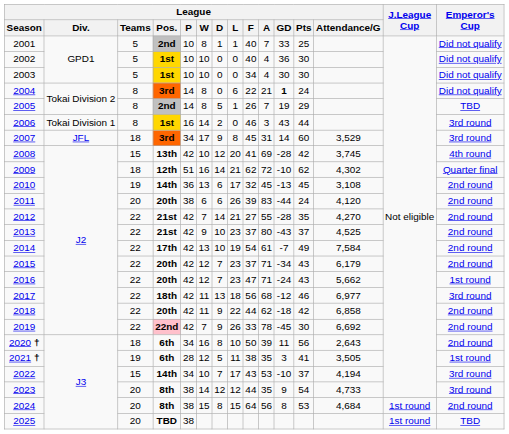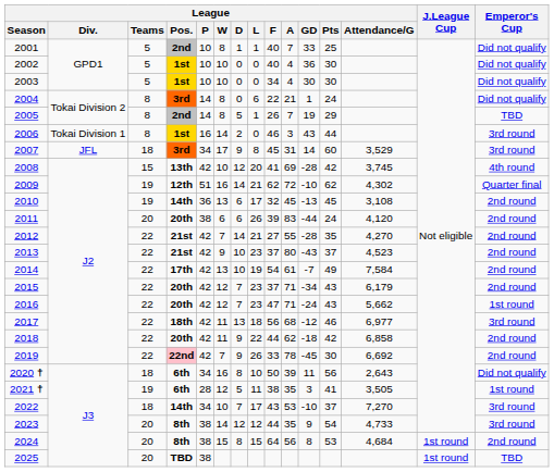 <table class="wikitable" style="text-align: center;">
 <tr>
 <th colspan="13">League</th>
 <th rowspan="2"><a href='#'>J.League<br>Cup</a></th>
 <th rowspan="2"><a href='#'>Emperor's<br>Cup</a></th>
 </tr>
 <tr>
 <th>Season</th>
 <th>Div.</th>
 <th>Teams</th>
 <th>Pos.</th>
 <th>P</th>
 <th>W</th>
 <th>D</th>
 <th>L</th>
 <th>F</th>
 <th>A</th>
 <th>GD</th>
 <th>Pts</th>
 <th>Attendance/G</th>
 </tr>
 <tr>
 <td>2001</td>
 <td rowspan="3">GPD1</td>
 <td>5</td>
 <td bgcolor="silver"><strong>2nd</strong></td>
 <td>10</td>
 <td>8</td>
 <td>1</td>
 <td>1</td>
 <td>40</td>
 <td>7</td>
 <td>33</td>
 <td>25</td>
 <td></td>
 <td rowspan="23">Not eligible</td>
 <td><a href='#'>Did not qualify</a></td>
 </tr>
 <tr>
 <td>2002</td>
 <td>5</td>
 <td bgcolor="gold"><strong>1st</strong></td>
 <td>10</td>
 <td>10</td>
 <td>0</td>
 <td>0</td>
 <td>40</td>
 <td>4</td>
 <td>36</td>
 <td>30</td>
 <td></td>
 <td><a href='#'>Did not qualify</a></td>
 </tr>
 <tr>
 <td>2003</td>
 <td>5</td>
 <td bgcolor="gold"><strong>1st</strong></td>
 <td>10</td>
 <td>10</td>
 <td>0</td>
 <td>0</td>
 <td>34</td>
 <td>4</td>
 <td>30</td>
 <td>30</td>
 <td></td>
 <td><a href='#'>Did not qualify</a></td>
 </tr>
 <tr>
 <td><a href='#'>2004</a></td>
 <td rowspan="2">Tokai Division 2</td>
 <td>8</td>
 <td bgcolor=ff6600><strong>3rd</strong></td>
 <td>14</td>
 <td>8</td>
 <td>0</td>
 <td>6</td>
 <td>22</td>
 <td>21</td>
-<td><strong>1</strong></td>
+<td>1</td>
 <td>24</td>
 <td></td>
 <td><a href='#'>Did not qualify</a></td>
 </tr>
 <tr>
 <td><a href='#'>2005</a></td>
 <td>8</td>
 <td bgcolor="silver"><strong>2nd</strong></td>
 <td>14</td>
 <td>8</td>
 <td>5</td>
 <td>1</td>
 <td>26</td>
 <td>7</td>
 <td>19</td>
 <td>29</td>
 <td></td>
 <td><a href='#'>TBD</a></td>
 </tr>
 <tr>
 <td><a href='#'>2006</a></td>
 <td>Tokai Division 1</td>
 <td>8</td>
 <td bgcolor="gold"><strong>1st</strong></td>
 <td>16</td>
 <td>14</td>
 <td>2</td>
 <td>0</td>
 <td>46</td>
 <td>3</td>
 <td>43</td>
 <td>44</td>
 <td></td>
 <td><a href='#'>3rd round</a></td>
 </tr>
 <tr>
 <td><a href='#'>2007</a></td>
 <td><a href='#'>JFL</a></td>
 <td>18</td>
 <td bgcolor=ff6600><strong>3rd</strong></td>
 <td>34</td>
 <td>17</td>
 <td>9</td>
 <td>8</td>
 <td>45</td>
 <td>31</td>
 <td>14</td>
 <td>60</td>
 <td>3,529</td>
 <td><a href='#'>3rd round</a></td>
 </tr>
 <tr>
 <td><a href='#'>2008</a></td>
 <td rowspan="12"><a href='#'>J2</a></td>
 <td>15</td>
 <td><strong>13th</strong></td>
 <td>42</td>
 <td>10</td>
 <td>12</td>
 <td>20</td>
 <td>41</td>
 <td>69</td>
 <td>-28</td>
 <td>42</td>
 <td>3,745</td>
 <td><a href='#'>4th round</a></td>
 </tr>
 <tr>
 <td><a href='#'>2009</a></td>
-<td>18</td>
+<td>19</td>
 <td><strong>12th</strong></td>
 <td>51</td>
 <td>16</td>
 <td>14</td>
 <td>21</td>
 <td>62</td>
 <td>72</td>
 <td>-10</td>
 <td>62</td>
 <td>4,302</td>
 <td><a href='#'>Quarter final</a></td>
 </tr>
 <tr>
 <td><a href='#'>2010</a></td>
 <td>19</td>
 <td><strong>14th</strong></td>
 <td>36</td>
 <td>13</td>
 <td>6</td>
 <td>17</td>
 <td>32</td>
 <td>45</td>
 <td>-13</td>
 <td>45</td>
 <td>3,108</td>
 <td><a href='#'>2nd round</a></td>
 </tr>
 <tr>
 <td><a href='#'>2011</a></td>
 <td>20</td>
 <td><strong>20th</strong></td>
 <td>38</td>
 <td>6</td>
 <td>6</td>
 <td>26</td>
 <td>39</td>
 <td>83</td>
 <td>-44</td>
 <td>24</td>
 <td>4,120</td>
 <td><a href='#'>2nd round</a></td>
 </tr>
 <tr>
 <td><a href='#'>2012</a></td>
 <td>22</td>
 <td><strong>21st</strong></td>
 <td>42</td>
 <td>7</td>
 <td>14</td>
 <td>21</td>
 <td>27</td>
 <td>55</td>
 <td>-28</td>
 <td>35</td>
 <td>4,270</td>
 <td><a href='#'>2nd round</a></td>
 </tr>
 <tr>
 <td><a href='#'>2013</a></td>
 <td>22</td>
 <td><strong>21st</strong></td>
 <td>42</td>
 <td>9</td>
 <td>10</td>
 <td>23</td>
 <td>37</td>
 <td>80</td>
 <td>-43</td>
 <td>37</td>
-<td>4,525</td>
+<td>4,523</td>
 <td><a href='#'>2nd round</a></td>
 </tr>
 <tr>
 <td><a href='#'>2014</a></td>
 <td>22</td>
 <td><strong>17th</strong></td>
 <td>42</td>
 <td>13</td>
 <td>10</td>
 <td>19</td>
 <td>54</td>
 <td>61</td>
 <td>-7</td>
 <td>49</td>
 <td>7,584</td>
 <td><a href='#'>2nd round</a></td>
 </tr>
 <tr>
 <td><a href='#'>2015</a></td>
 <td>22</td>
 <td><strong>20th</strong></td>
 <td>42</td>
 <td>12</td>
 <td>7</td>
 <td>23</td>
 <td>37</td>
 <td>71</td>
 <td>-34</td>
 <td>43</td>
 <td>6,179</td>
 <td><a href='#'>2nd round</a></td>
 </tr>
 <tr>
 <td><a href='#'>2016</a></td>
 <td>22</td>
 <td><strong>20th</strong></td>
 <td>42</td>
 <td>12</td>
 <td>7</td>
 <td>23</td>
 <td>47</td>
 <td>71</td>
 <td>-24</td>
 <td>43</td>
 <td>5,662</td>
 <td><a href='#'>1st round</a></td>
 </tr>
 <tr>
 <td><a href='#'>2017</a></td>
 <td>22</td>
 <td><strong>18th</strong></td>
 <td>42</td>
 <td>11</td>
 <td>13</td>
 <td>18</td>
 <td>56</td>
 <td>68</td>
 <td>-12</td>
 <td>46</td>
 <td>6,977</td>
 <td><a href='#'>3rd round</a></td>
 </tr>
 <tr>
 <td><a href='#'>2018</a></td>
 <td>22</td>
 <td><strong>20th</strong></td>
 <td>42</td>
 <td>11</td>
 <td>9</td>
 <td>22</td>
 <td>44</td>
 <td>62</td>
 <td>-18</td>
 <td>42</td>
 <td>6,858</td>
 <td><a href='#'>2nd round</a></td>
 </tr>
 <tr>
 <td><a href='#'>2019</a></td>
 <td>22</td>
 <td bgcolor=pink><strong>22nd</strong></td>
 <td>42</td>
 <td>7</td>
 <td>9</td>
 <td>26</td>
 <td>33</td>
 <td>78</td>
 <td>-45</td>
 <td>30</td>
 <td>6,692</td>
 <td><a href='#'>2nd round</a></td>
 </tr>
 <tr>
 <td><a href='#'>2020</a> <strong>†</strong></td>
 <td rowspan="6"><a href='#'>J3</a></td>
 <td>18</td>
 <td><strong>6th</strong></td>
 <td>34</td>
 <td>16</td>
 <td>8</td>
 <td>10</td>
 <td>50</td>
 <td>39</td>
 <td>11</td>
 <td>56</td>
 <td>2,643</td>
-<td><a href='#'>2nd round</a></td>
+<td><a href='#'>Did not qualify</a></td>
 </tr>
 <tr>
 <td><a href='#'>2021</a> <strong>†</strong></td>
 <td>19</td>
 <td><strong>6th</strong></td>
 <td>28</td>
 <td>12</td>
 <td>5</td>
 <td>11</td>
 <td>38</td>
 <td>35</td>
 <td>3</td>
 <td>41</td>
 <td>3,505</td>
 <td><a href='#'>1st round</a></td>
 </tr>
 <tr>
 <td><a href='#'>2022</a></td>
-<td>15</td>
+<td>18</td>
 <td><strong>14th</strong></td>
 <td>34</td>
 <td>10</td>
 <td>7</td>
 <td>17</td>
 <td>43</td>
 <td>53</td>
 <td>-10</td>
 <td>37</td>
-<td>4,194</td>
+<td>7,270</td>
 <td><a href='#'>3rd round</a></td>
 </tr>
 <tr>
 <td><a href='#'>2023</a></td>
 <td>20</td>
 <td><strong>8th</strong></td>
 <td>38</td>
 <td>14</td>
 <td>12</td>
 <td>12</td>
 <td>44</td>
 <td>35</td>
 <td>9</td>
 <td>54</td>
 <td>4,733</td>
 <td><a href='#'>3rd round</a></td>
 </tr>
 <tr>
 <td><a href='#'>2024</a></td>
 <td>20</td>
 <td><strong>8th</strong></td>
 <td>38</td>
 <td>15</td>
 <td>8</td>
 <td>15</td>
 <td>64</td>
 <td>56</td>
 <td>8</td>
 <td>53</td>
 <td>4,684</td>
 <td><a href='#'>1st round</a></td>
 <td><a href='#'>2nd round</a></td>
 </tr>
 <tr>
 <td><a href='#'>2025</a></td>
 <td>20</td>
 <td><strong>TBD</strong></td>
 <td>38</td>
 <td></td>
 <td></td>
 <td></td>
 <td></td>
 <td></td>
 <td></td>
 <td></td>
 <td></td>
 <td><a href='#'>1st round</a></td>
 <td><a href='#'>TBD</a></td>
 </tr>
 </table>
